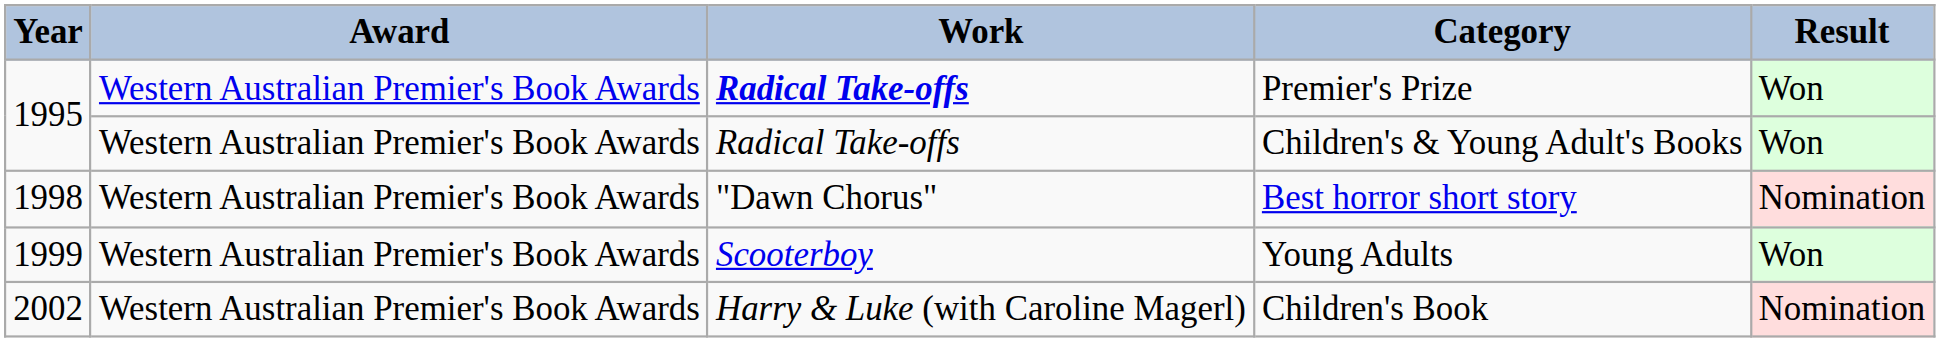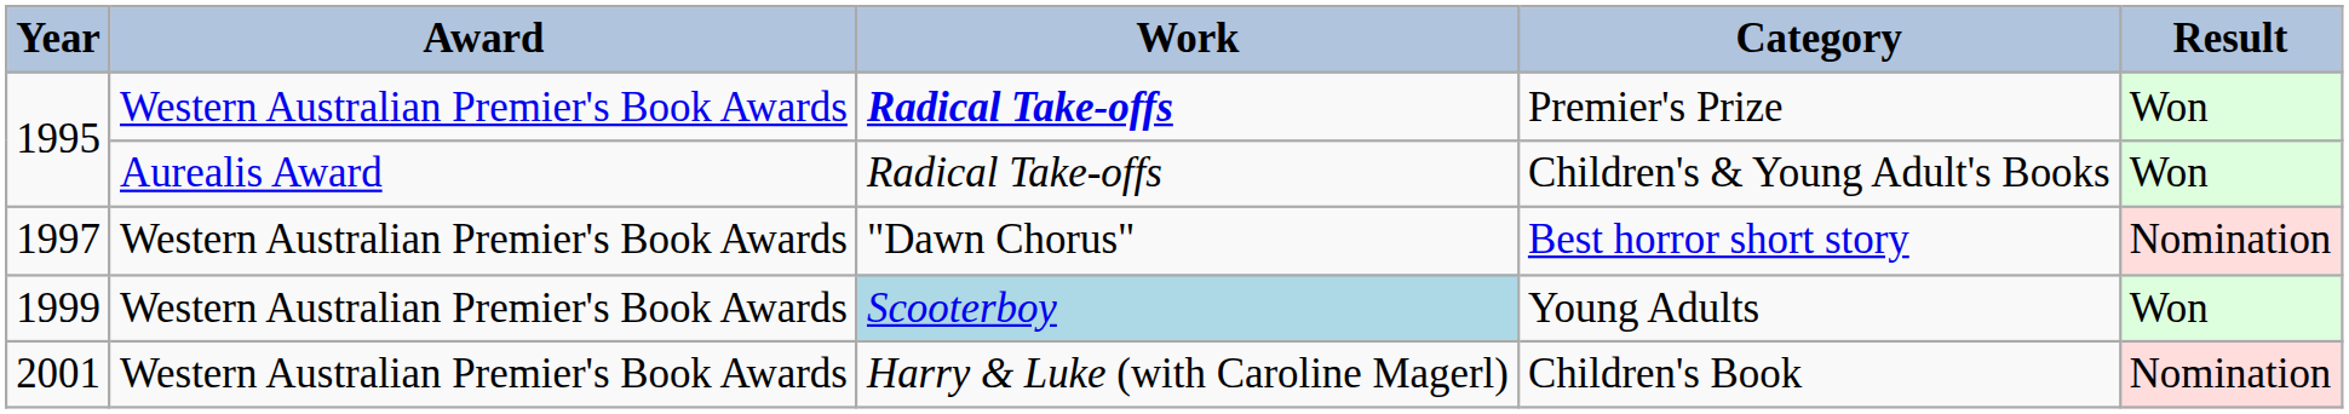 <table class="wikitable">
 <tr>
 <th style="background:#B0C4DE;">Year</th>
 <th style="background:#B0C4DE;">Award</th>
 <th style="background:#B0C4DE;">Work</th>
 <th style="background:#B0C4DE;">Category</th>
 <th style="background:#B0C4DE;">Result</th>
 </tr>
 <tr>
 <td rowspan="2">1995</td>
 <td><a href='#'>Western Australian Premier's Book Awards</a></td>
 <td><strong><em><a href='#'>Radical Take-offs</a></em></strong></td>
 <td>Premier's Prize</td>
 <td bgcolor="#ddffdd">Won</td>
 </tr>
 <tr>
-<td>Western Australian Premier's Book Awards</td>
+<td><a href='#'>Aurealis Award</a></td>
 <td><em>Radical Take-offs</em></td>
 <td>Children's & Young Adult's Books</td>
 <td bgcolor="#ddffdd">Won</td>
 </tr>
 <tr>
-<td>1998</td>
+<td>1997</td>
 <td>Western Australian Premier's Book Awards</td>
 <td>"Dawn Chorus"</td>
 <td><a href='#'>Best horror short story</a></td>
 <td bgcolor="#ffdddd">Nomination</td>
 </tr>
 <tr>
 <td>1999</td>
 <td>Western Australian Premier's Book Awards</td>
-<td><em><a href='#'>Scooterboy</a></em></td>
+<td style="background: lightblue;"><em><a href='#'>Scooterboy</a></em></td>
 <td>Young Adults</td>
 <td bgcolor="#ddffdd">Won</td>
 </tr>
 <tr>
-<td>2002</td>
+<td>2001</td>
 <td>Western Australian Premier's Book Awards</td>
 <td><em>Harry & Luke</em> (with Caroline Magerl)</td>
 <td>Children's Book</td>
 <td bgcolor="#ffdddd">Nomination</td>
 </tr>
 </table>
